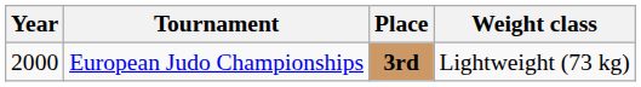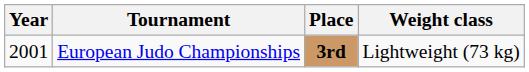 <table class=wikitable>
 <tr>
 <th>Year</th>
 <th>Tournament</th>
 <th>Place</th>
 <th>Weight class</th>
 </tr>
 <tr>
-<td>2000</td>
+<td>2001</td>
 <td><a href='#'>European Judo Championships</a></td>
 <td bgcolor="cc9966" align="center"><strong>3rd</strong></td>
 <td>Lightweight (73 kg)</td>
 </tr>
 </table>
